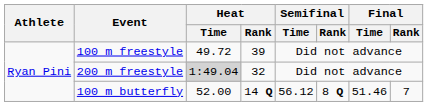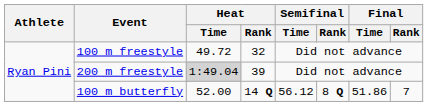 <table class="wikitable" style="font-size:90%">
 <tr>
 <th rowspan="2">Athlete</th>
 <th rowspan="2">Event</th>
 <th colspan="2">Heat</th>
 <th colspan="2">Semifinal</th>
 <th colspan="2">Final</th>
 </tr>
 <tr style="font-size:95%">
 <th>Time</th>
 <th>Rank</th>
 <th>Time</th>
 <th>Rank</th>
 <th>Time</th>
 <th>Rank</th>
 </tr>
 <tr align=center>
 <td align=left rowspan=3><a href='#'>Ryan Pini</a></td>
 <td align=left><a href='#'>100 m freestyle</a></td>
 <td>49.72</td>
-<td>39</td>
+<td>32</td>
 <td colspan=4>Did not advance</td>
 </tr>
 <tr align=center>
 <td align=left><a href='#'>200 m freestyle</a></td>
 <td style="background: lightgrey;">1:49.04</td>
-<td>32</td>
+<td>39</td>
 <td colspan=4>Did not advance</td>
 </tr>
 <tr align=center>
 <td align=left><a href='#'>100 m butterfly</a></td>
 <td>52.00</td>
 <td>14 <strong>Q</strong></td>
 <td>56.12</td>
 <td>8 <strong>Q</strong></td>
-<td>51.46</td>
+<td>51.86</td>
 <td>7</td>
 </tr>
 </table>
